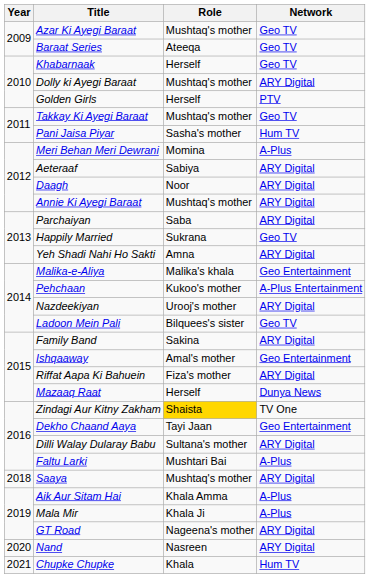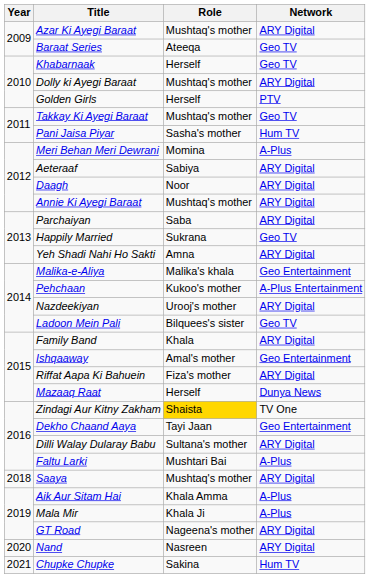 <table class="wikitable sortable plainrowheaders">
 <tr style="text-align:center;">
 <th scope="col">Year</th>
 <th scope="col">Title</th>
 <th scope="col">Role</th>
 <th scope="col">Network</th>
 </tr>
 <tr>
 <td rowspan="2">2009</td>
 <td><em><a href='#'>Azar Ki Ayegi Baraat</a></em></td>
 <td>Mushtaq's mother</td>
-<td><a href='#'>Geo TV</a></td>
+<td><a href='#'>ARY Digital</a></td>
 </tr>
 <tr>
 <td><em><a href='#'>Baraat Series</a></em></td>
 <td>Ateeqa</td>
 <td><a href='#'>Geo TV</a></td>
 </tr>
 <tr>
 <td rowspan="3">2010</td>
 <td><em><a href='#'>Khabarnaak</a></em></td>
 <td>Herself</td>
 <td><a href='#'>Geo TV</a></td>
 </tr>
 <tr>
 <td><em>Dolly ki Ayegi Baraat</em></td>
 <td>Mushtaq's mother</td>
 <td><a href='#'>ARY Digital</a></td>
 </tr>
 <tr>
 <td><em>Golden Girls</em></td>
 <td>Herself</td>
 <td><a href='#'>PTV</a></td>
 </tr>
 <tr>
 <td rowspan="2">2011</td>
 <td><em><a href='#'>Takkay Ki Ayegi Baraat</a></em></td>
 <td>Mushtaq's mother</td>
 <td><a href='#'>Geo TV</a></td>
 </tr>
 <tr>
 <td><em><a href='#'>Pani Jaisa Piyar</a></em></td>
 <td>Sasha's mother</td>
 <td><a href='#'>Hum TV</a></td>
 </tr>
 <tr>
 <td rowspan="4">2012</td>
 <td><em><a href='#'>Meri Behan Meri Dewrani</a></em></td>
 <td>Momina</td>
 <td><a href='#'>A-Plus</a></td>
 </tr>
 <tr>
 <td><em>Aeteraaf</em></td>
 <td>Sabiya</td>
 <td><a href='#'>ARY Digital</a></td>
 </tr>
 <tr>
 <td><em><a href='#'>Daagh</a></em></td>
 <td>Noor</td>
 <td><a href='#'>ARY Digital</a></td>
 </tr>
 <tr>
 <td><em><a href='#'>Annie Ki Ayegi Baraat</a></em></td>
 <td>Mushtaq's mother</td>
 <td><a href='#'>ARY Digital</a></td>
 </tr>
 <tr>
 <td rowspan="3">2013</td>
 <td><em>Parchaiyan</em></td>
 <td>Saba</td>
 <td><a href='#'>ARY Digital</a></td>
 </tr>
 <tr>
 <td><em>Happily Married</em></td>
 <td>Sukrana</td>
 <td><a href='#'>Geo TV</a></td>
 </tr>
 <tr>
 <td><em>Yeh Shadi Nahi Ho Sakti</em></td>
 <td>Amna</td>
 <td><a href='#'>ARY Digital</a></td>
 </tr>
 <tr>
 <td rowspan="4">2014</td>
 <td><em><a href='#'>Malika-e-Aliya</a></em></td>
 <td>Malika's khala</td>
 <td><a href='#'>Geo Entertainment</a></td>
 </tr>
 <tr>
 <td><em><a href='#'>Pehchaan</a></em></td>
 <td>Kukoo's mother</td>
 <td><a href='#'>A-Plus Entertainment</a></td>
 </tr>
 <tr>
 <td><em>Nazdeekiyan</em></td>
 <td>Urooj's mother</td>
 <td><a href='#'>ARY Digital</a></td>
 </tr>
 <tr>
 <td><em><a href='#'>Ladoon Mein Pali</a></em></td>
 <td>Bilquees's sister</td>
 <td><a href='#'>Geo TV</a></td>
 </tr>
 <tr>
 <td rowspan="4">2015</td>
 <td><em>Family Band</em></td>
-<td>Sakina</td>
+<td>Khala</td>
 <td><a href='#'>ARY Digital</a></td>
 </tr>
 <tr>
 <td><em><a href='#'>Ishqaaway</a></em></td>
 <td>Amal's mother</td>
 <td><a href='#'>Geo Entertainment</a></td>
 </tr>
 <tr>
 <td><em>Riffat Aapa Ki Bahuein</em></td>
 <td>Fiza's mother</td>
 <td><a href='#'>ARY Digital</a></td>
 </tr>
 <tr>
 <td><em><a href='#'>Mazaaq Raat</a></em></td>
 <td>Herself</td>
 <td><a href='#'>Dunya News</a></td>
 </tr>
 <tr>
 <td rowspan="4">2016</td>
 <td><em>Zindagi Aur Kitny Zakham</em></td>
 <td style="background: gold;">Shaista</td>
 <td>TV One</td>
 </tr>
 <tr>
 <td><em><a href='#'>Dekho Chaand Aaya</a></em></td>
 <td>Tayi Jaan</td>
 <td><a href='#'>Geo Entertainment</a></td>
 </tr>
 <tr>
 <td><em>Dilli Walay Dularay Babu</em></td>
 <td>Sultana's mother</td>
 <td><a href='#'>ARY Digital</a></td>
 </tr>
 <tr>
 <td><em><a href='#'>Faltu Larki</a></em></td>
 <td>Mushtari Bai</td>
 <td><a href='#'>A-Plus</a></td>
 </tr>
 <tr>
 <td>2018</td>
 <td><em><a href='#'>Saaya</a></em></td>
 <td>Mushtaq's mother</td>
 <td><a href='#'>ARY Digital</a></td>
 </tr>
 <tr>
 <td rowspan="3">2019</td>
 <td><em><a href='#'>Aik Aur Sitam Hai</a></em></td>
 <td>Khala Amma</td>
 <td><a href='#'>A-Plus</a></td>
 </tr>
 <tr>
 <td><em>Mala Mir</em></td>
 <td>Khala Ji</td>
 <td><a href='#'>A-Plus</a></td>
 </tr>
 <tr>
 <td><em><a href='#'>GT Road</a></em></td>
 <td>Nageena's mother</td>
 <td><a href='#'>ARY Digital</a></td>
 </tr>
 <tr>
 <td>2020</td>
 <td><em><a href='#'>Nand</a></em></td>
 <td>Nasreen</td>
 <td><a href='#'>ARY Digital</a></td>
 </tr>
 <tr>
 <td>2021</td>
 <td><em><a href='#'>Chupke Chupke</a></em></td>
-<td>Khala</td>
+<td>Sakina</td>
 <td><a href='#'>Hum TV</a></td>
 </tr>
 </table>
